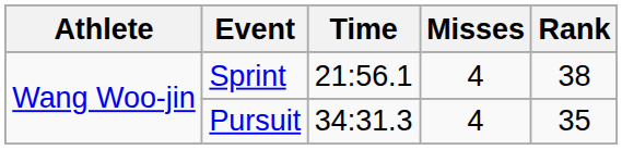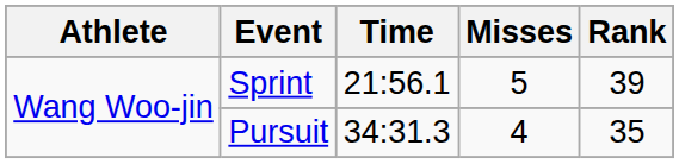 <table class="wikitable" style="font-size:90%">
 <tr>
 <th>Athlete</th>
 <th>Event</th>
 <th>Time</th>
 <th>Misses</th>
 <th>Rank</th>
 </tr>
 <tr align=center>
 <td align=left rowspan=2><a href='#'>Wang Woo-jin</a></td>
 <td align=left><a href='#'>Sprint</a></td>
 <td>21:56.1</td>
-<td>4</td>
-<td>38</td>
+<td>5</td>
+<td>39</td>
 </tr>
 <tr align=center>
 <td align=left><a href='#'>Pursuit</a></td>
 <td>34:31.3</td>
 <td>4</td>
 <td>35</td>
 </tr>
 </table>
